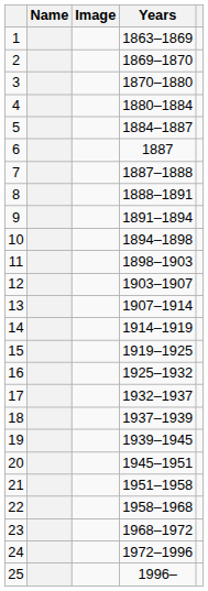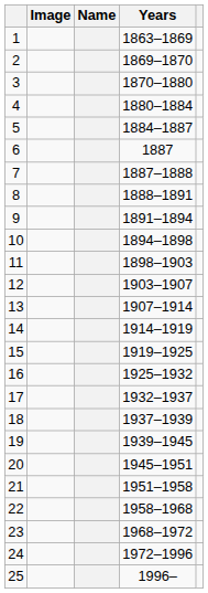 <table class="wikitable sortable plainrowheaders">
 <tr>
 <th></th>
+<th>Image</th>
 <th>Name</th>
-<th>Image</th>
 <th>Years</th>
 <th></th>
 </tr>
 <tr>
 <td align="center">1</td>
+<td align="center"></td>
 <th scope="row"> </th>
-<td align="center"></td>
 <td align="center">1863–1869</td>
 <td align="center"></td>
 </tr>
 <tr>
 <td align="center">2</td>
+<td align="center"></td>
 <th scope="row"> </th>
-<td align="center"></td>
 <td align="center">1869–1870</td>
 <td align="center"></td>
 </tr>
 <tr>
 <td align="center">3</td>
+<td align="center"></td>
 <th scope="row"> </th>
-<td align="center"></td>
 <td align="center">1870–1880</td>
 <td align="center"></td>
 </tr>
 <tr>
 <td align="center">4</td>
+<td align="center"></td>
 <th scope="row"> </th>
-<td align="center"></td>
 <td align="center">1880–1884</td>
 <td align="center"></td>
 </tr>
 <tr>
 <td align="center">5</td>
+<td align="center"></td>
 <th scope="row"> </th>
-<td align="center"></td>
 <td align="center">1884–1887</td>
 <td align="center"></td>
 </tr>
 <tr>
 <td align="center">6</td>
+<td align="center"></td>
 <th scope="row"> </th>
-<td align="center"></td>
 <td align="center">1887</td>
 <td align="center"></td>
 </tr>
 <tr>
 <td align="center">7</td>
+<td align="center"></td>
 <th scope="row"> </th>
-<td align="center"></td>
 <td align="center">1887–1888</td>
 <td align="center"></td>
 </tr>
 <tr>
 <td align="center">8</td>
+<td align="center"></td>
 <th scope="row"> </th>
-<td align="center"></td>
 <td align="center">1888–1891</td>
 <td align="center"></td>
 </tr>
 <tr>
 <td align="center">9</td>
+<td align="center"></td>
 <th scope="row"> </th>
-<td align="center"></td>
 <td align="center">1891–1894</td>
 <td align="center"></td>
 </tr>
 <tr>
 <td align="center">10</td>
+<td align="center"></td>
 <th scope="row"> </th>
-<td align="center"></td>
 <td align="center">1894–1898</td>
 <td align="center"></td>
 </tr>
 <tr>
 <td align="center">11</td>
+<td align="center"></td>
 <th scope="row"> </th>
-<td align="center"></td>
 <td align="center">1898–1903</td>
 <td align="center"></td>
 </tr>
 <tr>
 <td align="center">12</td>
+<td align="center"></td>
 <th scope="row"> </th>
-<td align="center"></td>
 <td align="center">1903–1907</td>
 <td align="center"></td>
 </tr>
 <tr>
 <td align="center">13</td>
+<td align="center"></td>
 <th scope="row"> </th>
-<td align="center"></td>
 <td align="center">1907–1914</td>
 <td align="center"></td>
 </tr>
 <tr>
 <td align="center">14</td>
+<td align="center"></td>
 <th scope="row"> </th>
-<td align="center"></td>
 <td align="center">1914–1919</td>
 <td align="center"></td>
 </tr>
 <tr>
 <td align="center">15</td>
+<td align="center"></td>
 <th scope="row"> </th>
-<td align="center"></td>
 <td align="center">1919–1925</td>
 <td align="center"></td>
 </tr>
 <tr>
 <td align="center">16</td>
+<td align="center"></td>
 <th scope="row"> </th>
-<td align="center"></td>
 <td align="center">1925–1932</td>
 <td align="center"></td>
 </tr>
 <tr>
 <td align="center">17</td>
+<td align="center"></td>
 <th scope="row"> </th>
-<td align="center"></td>
 <td align="center">1932–1937</td>
 <td align="center"></td>
 </tr>
 <tr>
 <td align="center">18</td>
+<td align="center"></td>
 <th scope="row"> </th>
-<td align="center"></td>
 <td align="center">1937–1939</td>
 <td align="center"></td>
 </tr>
 <tr>
 <td align="center">19</td>
+<td align="center"></td>
 <th scope="row"> </th>
-<td align="center"></td>
 <td align="center">1939–1945</td>
 <td align="center"></td>
 </tr>
 <tr>
 <td align="center">20</td>
+<td align="center"></td>
 <th scope="row"> </th>
-<td align="center"></td>
 <td align="center">1945–1951</td>
 <td align="center"></td>
 </tr>
 <tr>
 <td align="center">21</td>
+<td align="center"></td>
 <th scope="row"> </th>
-<td align="center"></td>
 <td align="center">1951–1958</td>
 <td align="center"></td>
 </tr>
 <tr>
 <td align="center">22</td>
+<td align="center"></td>
 <th scope="row"> </th>
-<td align="center"></td>
 <td align="center">1958–1968</td>
 <td align="center"></td>
 </tr>
 <tr>
 <td align="center">23</td>
+<td align="center"></td>
 <th scope="row"> </th>
-<td align="center"></td>
 <td align="center">1968–1972</td>
 <td align="center"></td>
 </tr>
 <tr>
 <td align="center">24</td>
+<td align="center"></td>
 <th scope="row"> </th>
-<td align="center"></td>
 <td align="center">1972–1996</td>
 <td align="center"></td>
 </tr>
 <tr>
 <td align="center">25</td>
+<td align="center"></td>
 <th scope="row"> </th>
-<td align="center"></td>
 <td align="center">1996–</td>
 <td align="center"></td>
 </tr>
 </table>
